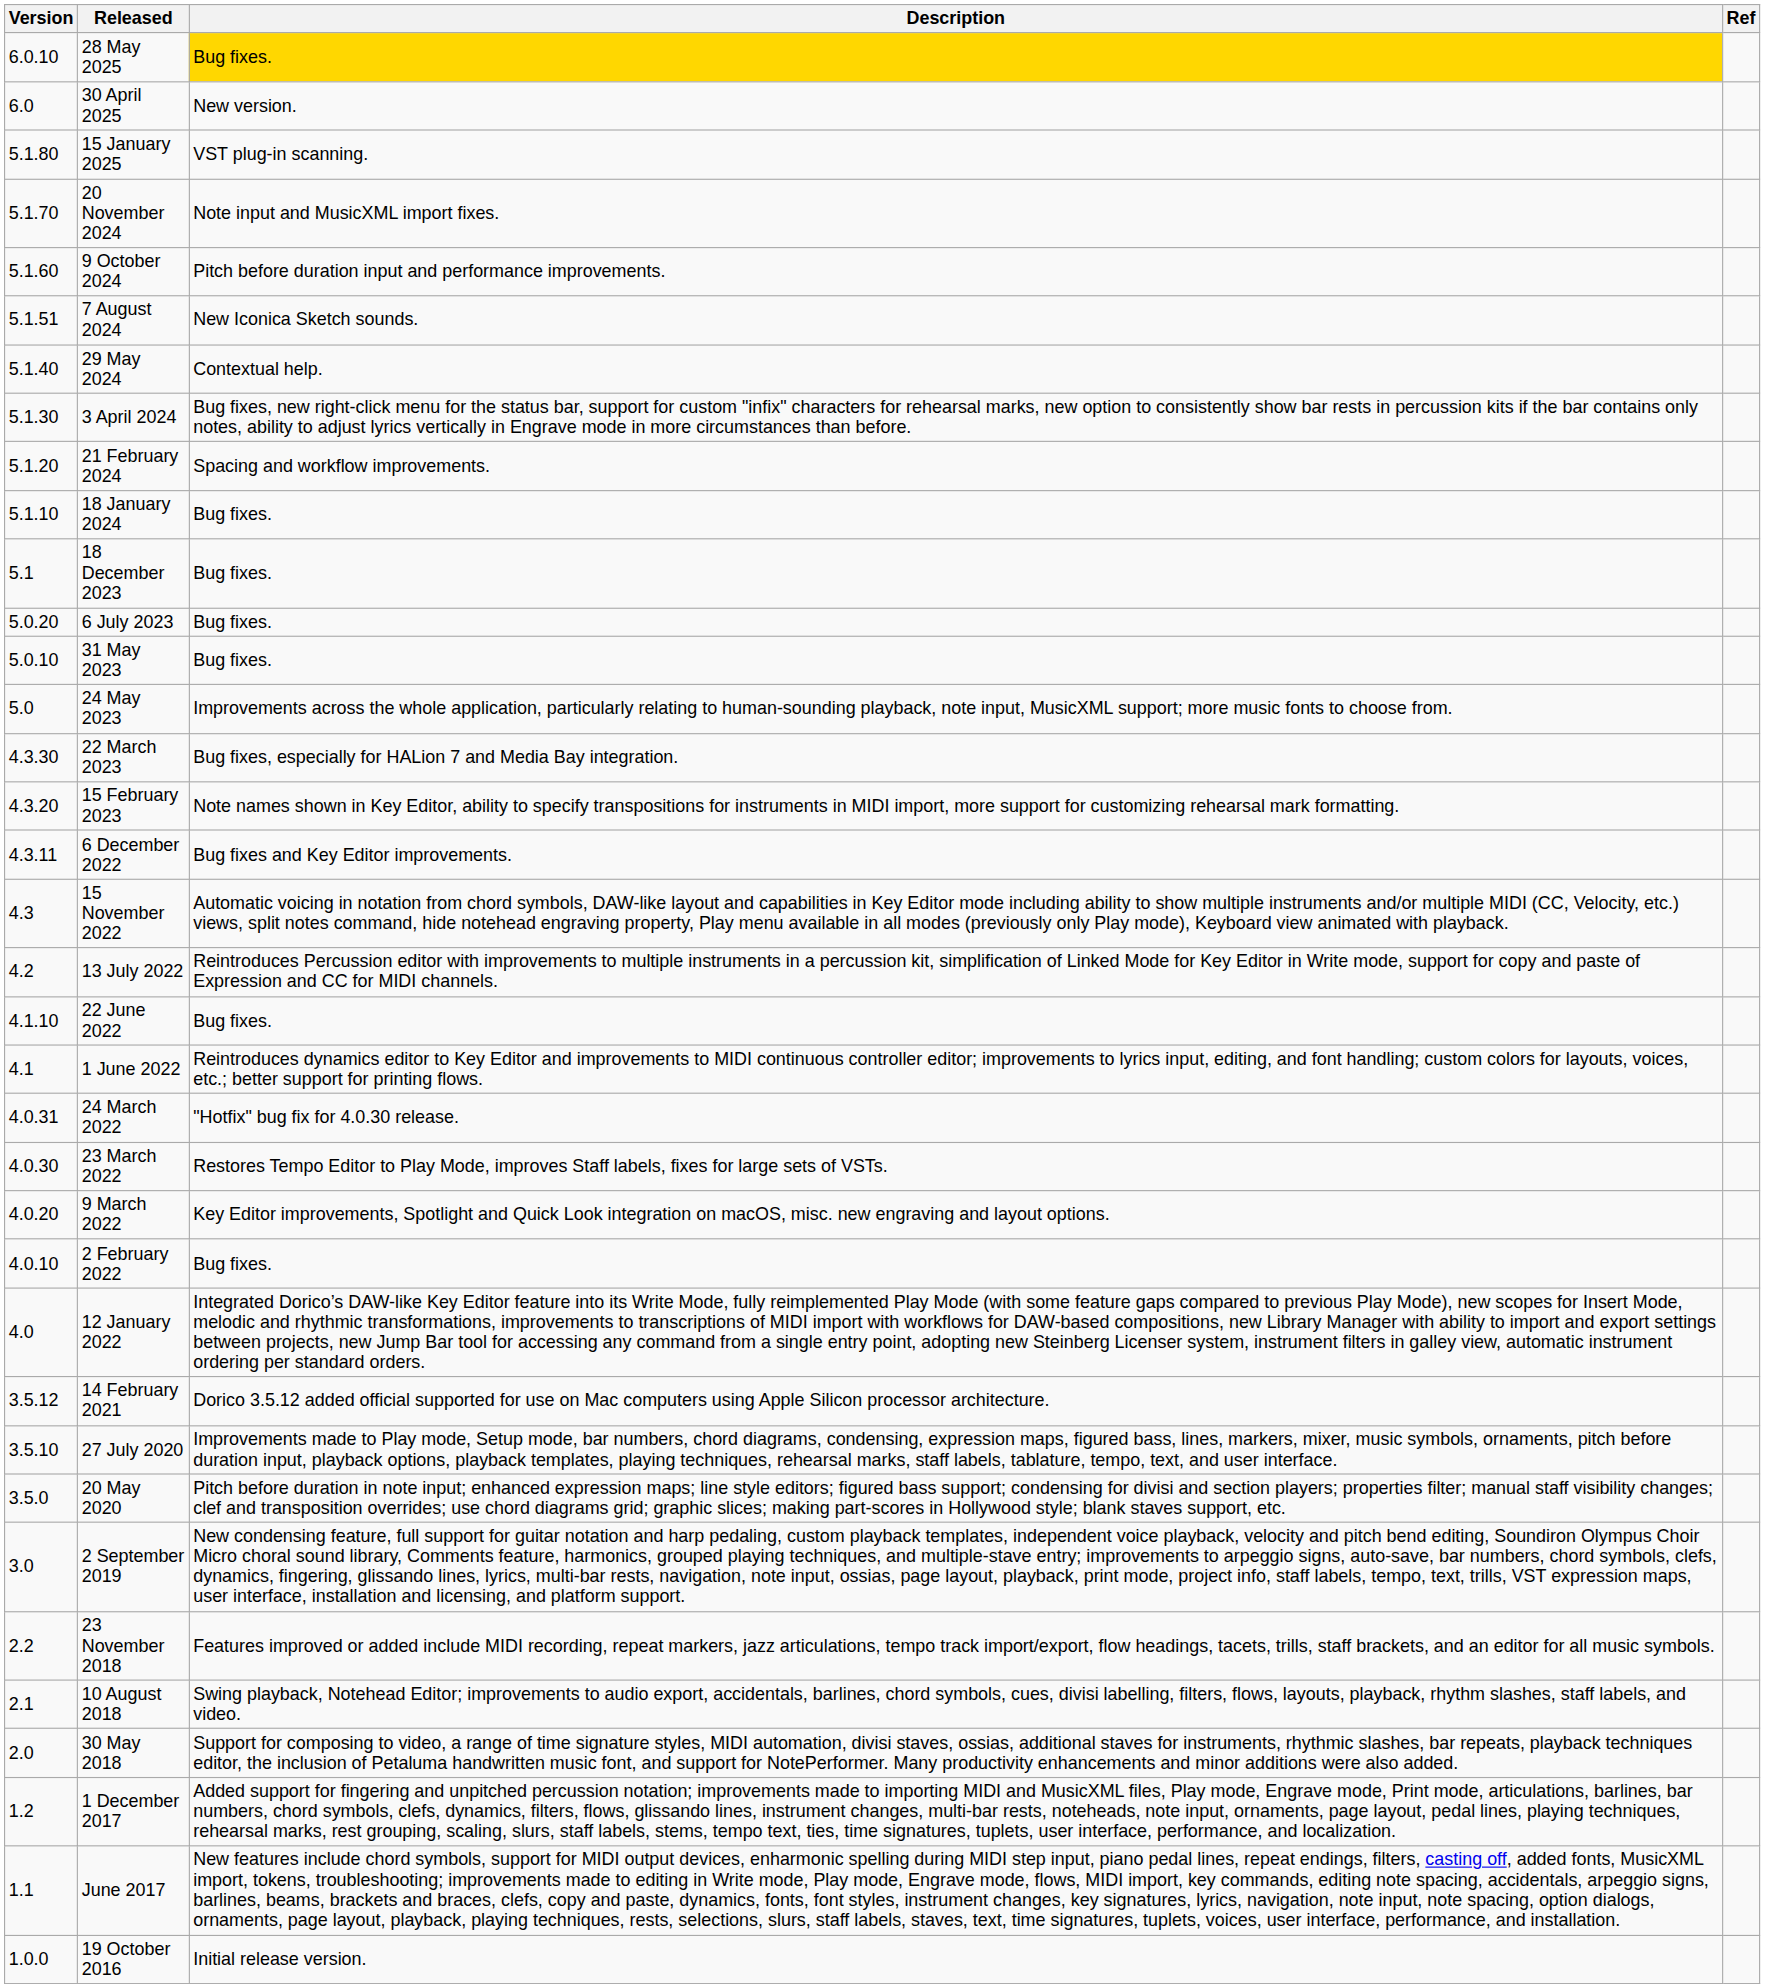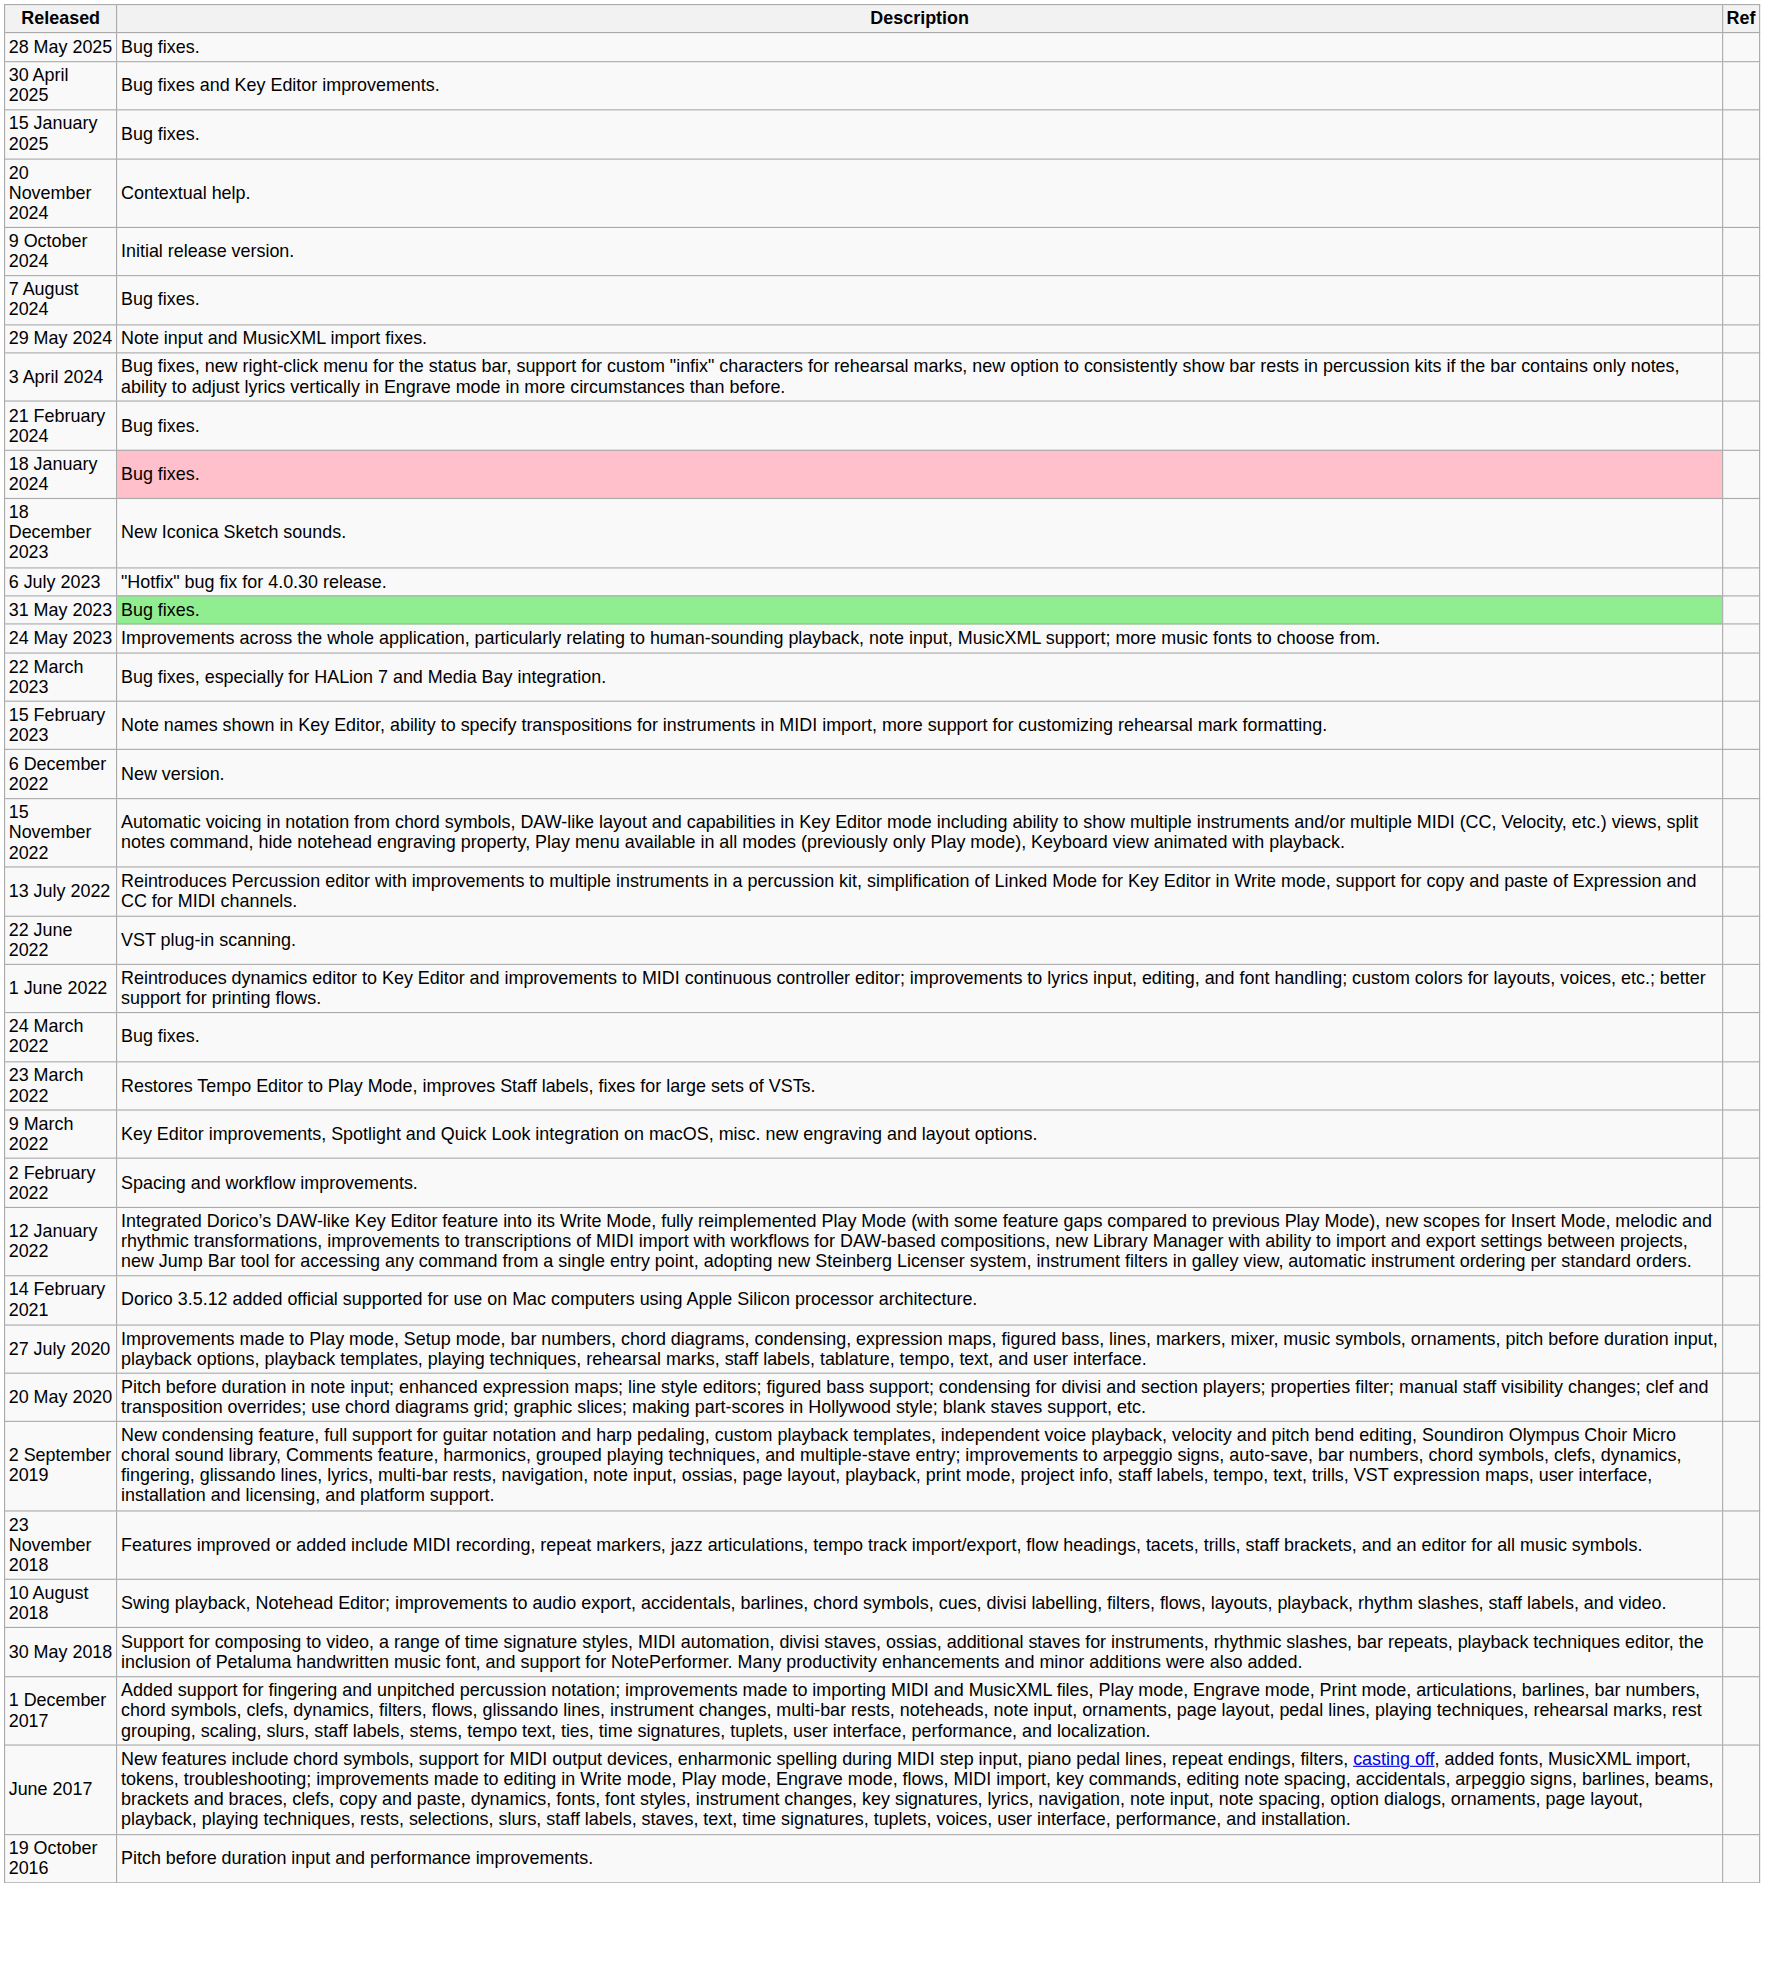 <table class="wikitable">
 <tr>
-<th>Version</th>
 <th>Released</th>
 <th>Description</th>
 <th>Ref</th>
 </tr>
 <tr>
-<td>6.0.10</td>
 <td>28 May 2025</td>
-<td style="background: gold;">Bug fixes.</td>
+<td>Bug fixes.</td>
 <td></td>
 </tr>
 <tr>
-<td>6.0</td>
 <td>30 April 2025</td>
-<td>New version.</td>
+<td>Bug fixes and Key Editor improvements.</td>
 <td></td>
 </tr>
 <tr>
-<td>5.1.80</td>
 <td>15 January 2025</td>
-<td>VST plug-in scanning.</td>
+<td>Bug fixes.</td>
 <td></td>
 </tr>
 <tr>
-<td>5.1.70</td>
 <td>20 November 2024</td>
+<td>Contextual help.</td>
+<td></td>
+</tr>
+<tr>
+<td>9 October 2024</td>
+<td>Initial release version.</td>
+<td></td>
+</tr>
+<tr>
+<td>7 August 2024</td>
+<td>Bug fixes.</td>
+<td></td>
+</tr>
+<tr>
+<td>29 May 2024</td>
 <td>Note input and MusicXML import fixes.</td>
 <td></td>
 </tr>
 <tr>
-<td>5.1.60</td>
-<td>9 October 2024</td>
-<td>Pitch before duration input and performance improvements.</td>
-<td></td>
-</tr>
-<tr>
-<td>5.1.51</td>
-<td>7 August 2024</td>
-<td>New Iconica Sketch sounds.</td>
-<td></td>
-</tr>
-<tr>
-<td>5.1.40</td>
-<td>29 May 2024</td>
-<td>Contextual help.</td>
-<td></td>
-</tr>
-<tr>
-<td>5.1.30</td>
 <td>3 April 2024</td>
 <td>Bug fixes, new right-click menu for the status bar, support for custom "infix" characters for rehearsal marks, new option to consistently show bar rests in percussion kits if the bar contains only notes, ability to adjust lyrics vertically in Engrave mode in more circumstances than before.</td>
 <td></td>
 </tr>
 <tr>
-<td>5.1.20</td>
 <td>21 February 2024</td>
-<td>Spacing and workflow improvements.</td>
-<td></td>
-</tr>
-<tr>
-<td>5.1.10</td>
-<td>18 January 2024</td>
 <td>Bug fixes.</td>
 <td></td>
 </tr>
 <tr>
-<td>5.1</td>
-<td>18 December 2023</td>
-<td>Bug fixes.</td>
+<td>18 January 2024</td>
+<td style="background: pink;">Bug fixes.</td>
 <td></td>
 </tr>
 <tr>
-<td>5.0.20</td>
-<td>6 July 2023</td>
-<td>Bug fixes.</td>
+<td>18 December 2023</td>
+<td>New Iconica Sketch sounds.</td>
 <td></td>
 </tr>
 <tr>
-<td>5.0.10</td>
-<td>31 May 2023</td>
-<td>Bug fixes.</td>
+<td>6 July 2023</td>
+<td>"Hotfix" bug fix for 4.0.30 release.</td>
 <td></td>
 </tr>
 <tr>
-<td>5.0</td>
+<td>31 May 2023</td>
+<td style="background: lightgreen;">Bug fixes.</td>
+<td></td>
+</tr>
+<tr>
 <td>24 May 2023</td>
 <td>Improvements across the whole application, particularly relating to human-sounding playback, note input, MusicXML support; more music fonts to choose from.</td>
 <td></td>
 </tr>
 <tr>
-<td>4.3.30</td>
 <td>22 March 2023</td>
 <td>Bug fixes, especially for HALion 7 and Media Bay integration.</td>
 <td></td>
 </tr>
 <tr>
-<td>4.3.20</td>
 <td>15 February 2023</td>
 <td>Note names shown in Key Editor, ability to specify transpositions for instruments in MIDI import, more support for customizing rehearsal mark formatting.</td>
 <td></td>
 </tr>
 <tr>
-<td>4.3.11</td>
 <td>6 December 2022</td>
-<td>Bug fixes and Key Editor improvements.</td>
+<td>New version.</td>
 <td></td>
 </tr>
 <tr>
-<td>4.3</td>
 <td>15 November 2022</td>
 <td>Automatic voicing in notation from chord symbols, DAW-like layout and capabilities in Key Editor mode including ability to show multiple instruments and/or multiple MIDI (CC, Velocity, etc.) views, split notes command, hide notehead engraving property, Play menu available in all modes (previously only Play mode), Keyboard view animated with playback.</td>
 <td></td>
 </tr>
 <tr>
-<td>4.2</td>
 <td>13 July 2022</td>
 <td>Reintroduces Percussion editor with improvements to multiple instruments in a percussion kit, simplification of Linked Mode for Key Editor in Write mode, support for copy and paste of Expression and CC for MIDI channels.</td>
 <td></td>
 </tr>
 <tr>
-<td>4.1.10</td>
 <td>22 June 2022</td>
-<td>Bug fixes.</td>
+<td>VST plug-in scanning.</td>
 <td></td>
 </tr>
 <tr>
-<td>4.1</td>
 <td>1 June 2022</td>
 <td>Reintroduces dynamics editor to Key Editor and improvements to MIDI continuous controller editor; improvements to lyrics input, editing, and font handling; custom colors for layouts, voices, etc.; better support for printing flows.</td>
 <td></td>
 </tr>
 <tr>
-<td>4.0.31</td>
 <td>24 March 2022</td>
-<td>"Hotfix" bug fix for 4.0.30 release.</td>
+<td>Bug fixes.</td>
 <td></td>
 </tr>
 <tr>
-<td>4.0.30</td>
 <td>23 March 2022</td>
 <td>Restores Tempo Editor to Play Mode, improves Staff labels, fixes for large sets of VSTs.</td>
 <td></td>
 </tr>
 <tr>
-<td>4.0.20</td>
 <td>9 March 2022</td>
 <td>Key Editor improvements, Spotlight and Quick Look integration on macOS, misc. new engraving and layout options.</td>
 <td></td>
 </tr>
 <tr>
-<td>4.0.10</td>
 <td>2 February 2022</td>
-<td>Bug fixes.</td>
+<td>Spacing and workflow improvements.</td>
 <td></td>
 </tr>
 <tr>
-<td>4.0</td>
 <td>12 January 2022</td>
 <td>Integrated Dorico’s DAW-like Key Editor feature into its Write Mode, fully reimplemented Play Mode (with some feature gaps compared to previous Play Mode), new scopes for Insert Mode, melodic and rhythmic transformations, improvements to transcriptions of MIDI import with workflows for DAW-based compositions, new Library Manager with ability to import and export settings between projects, new Jump Bar tool for accessing any command from a single entry point, adopting new Steinberg Licenser system, instrument filters in galley view, automatic instrument ordering per standard orders.</td>
 <td></td>
 </tr>
 <tr>
-<td>3.5.12</td>
 <td>14 February 2021</td>
 <td>Dorico 3.5.12 added official supported for use on Mac computers using Apple Silicon processor architecture.</td>
 <td></td>
 </tr>
 <tr>
-<td>3.5.10</td>
 <td>27 July 2020</td>
 <td>Improvements made to Play mode, Setup mode, bar numbers, chord diagrams, condensing, expression maps, figured bass, lines, markers, mixer, music symbols, ornaments, pitch before duration input, playback options, playback templates, playing techniques, rehearsal marks, staff labels, tablature, tempo, text, and user interface.</td>
 <td></td>
 </tr>
 <tr>
-<td>3.5.0</td>
 <td>20 May 2020</td>
 <td>Pitch before duration in note input; enhanced expression maps; line style editors; figured bass support; condensing for divisi and section players; properties filter; manual staff visibility changes; clef and transposition overrides; use chord diagrams grid; graphic slices; making part-scores in Hollywood style; blank staves support, etc.</td>
 <td></td>
 </tr>
 <tr>
-<td>3.0</td>
 <td>2 September 2019</td>
 <td>New condensing feature, full support for guitar notation and harp pedaling, custom playback templates, independent voice playback, velocity and pitch bend editing, Soundiron Olympus Choir Micro choral sound library, Comments feature, harmonics, grouped playing techniques, and multiple-stave entry; improvements to arpeggio signs, auto-save, bar numbers, chord symbols, clefs, dynamics, fingering, glissando lines, lyrics, multi-bar rests, navigation, note input, ossias, page layout, playback, print mode, project info, staff labels, tempo, text, trills, VST expression maps, user interface, installation and licensing, and platform support.</td>
 <td></td>
 </tr>
 <tr>
-<td>2.2</td>
 <td>23 November 2018</td>
 <td>Features improved or added include MIDI recording, repeat markers, jazz articulations, tempo track import/export, flow headings, tacets, trills, staff brackets, and an editor for all music symbols.</td>
 <td></td>
 </tr>
 <tr>
-<td>2.1</td>
 <td>10 August 2018</td>
 <td>Swing playback, Notehead Editor; improvements to audio export, accidentals, barlines, chord symbols, cues, divisi labelling, filters, flows, layouts, playback, rhythm slashes, staff labels, and video.</td>
 <td></td>
 </tr>
 <tr>
-<td>2.0</td>
 <td>30 May 2018</td>
 <td>Support for composing to video, a range of time signature styles, MIDI automation, divisi staves, ossias, additional staves for instruments, rhythmic slashes, bar repeats, playback techniques editor, the inclusion of Petaluma handwritten music font, and support for NotePerformer. Many productivity enhancements and minor additions were also added.</td>
 <td></td>
 </tr>
 <tr>
-<td>1.2</td>
 <td>1 December 2017</td>
 <td>Added support for fingering and unpitched percussion notation; improvements made to importing MIDI and MusicXML files, Play mode, Engrave mode, Print mode, articulations, barlines, bar numbers, chord symbols, clefs, dynamics, filters, flows, glissando lines, instrument changes, multi-bar rests, noteheads, note input, ornaments, page layout, pedal lines, playing techniques, rehearsal marks, rest grouping, scaling, slurs, staff labels, stems, tempo text, ties, time signatures, tuplets, user interface, performance, and localization.</td>
 <td></td>
 </tr>
 <tr>
-<td>1.1</td>
 <td>June 2017</td>
 <td>New features include chord symbols, support for MIDI output devices, enharmonic spelling during MIDI step input, piano pedal lines, repeat endings, filters, <a href='#'>casting off</a>, added fonts, MusicXML import, tokens, troubleshooting; improvements made to editing in Write mode, Play mode, Engrave mode, flows, MIDI import, key commands, editing note spacing, accidentals, arpeggio signs, barlines, beams, brackets and braces, clefs, copy and paste, dynamics, fonts, font styles, instrument changes, key signatures, lyrics, navigation, note input, note spacing, option dialogs, ornaments, page layout, playback, playing techniques, rests, selections, slurs, staff labels, staves, text, time signatures, tuplets, voices, user interface, performance, and installation.</td>
 <td></td>
 </tr>
 <tr>
-<td>1.0.0</td>
 <td>19 October 2016</td>
-<td>Initial release version.</td>
+<td>Pitch before duration input and performance improvements.</td>
 <td></td>
 </tr>
 </table>
